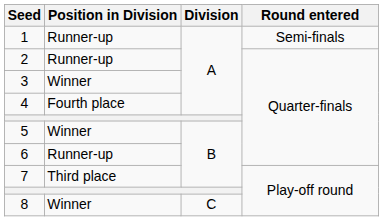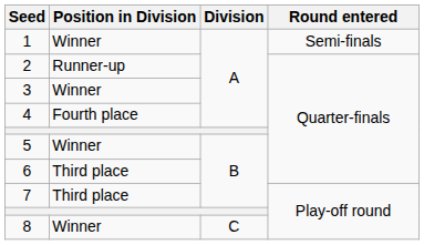 <table class="wikitable floatright" style="text-align: center; font-size: 100%;">
 <tr>
 <th>Seed</th>
 <th width=150>Position in Division</th>
 <th>Division</th>
 <th width=150>Round entered</th>
 </tr>
 <tr>
 <td>1</td>
-<td align=left>Runner-up</td>
+<td align=left>Winner</td>
 <td rowspan=4>A</td>
 <td>Semi-finals</td>
 </tr>
 <tr>
 <td>2</td>
 <td align=left>Runner-up</td>
 <td rowspan=6>Quarter-finals</td>
 </tr>
 <tr>
 <td>3</td>
 <td align=left>Winner</td>
 </tr>
 <tr>
 <td>4</td>
 <td align=left>Fourth place</td>
 </tr>
 <tr>
 <th colspan=3></th>
 </tr>
 <tr>
 <td>5</td>
 <td align=left>Winner</td>
 <td rowspan=3>B</td>
 </tr>
 <tr>
 <td>6</td>
-<td align=left>Runner-up</td>
+<td align=left>Third place</td>
 </tr>
 <tr>
 <td>7</td>
 <td align=left>Third place</td>
 <td rowspan=3>Play-off round</td>
 </tr>
 <tr>
 <th colspan=3></th>
 </tr>
 <tr>
 <td>8</td>
 <td align=left>Winner</td>
 <td>C</td>
 </tr>
 </table>
